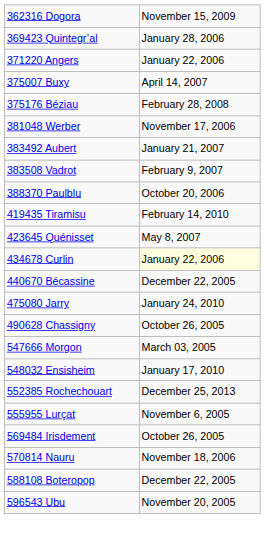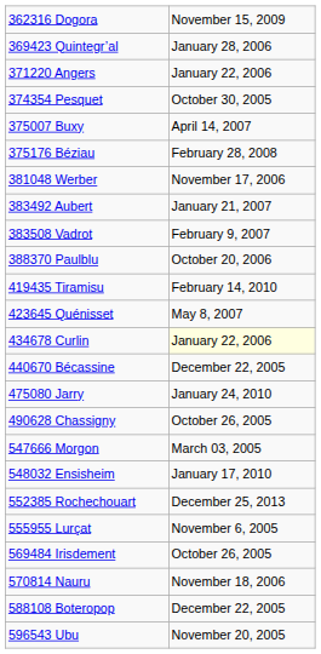 <table class="wikitable" style="font-size: 89%; float: left; width: 24em; margin-right: 1em; line-height: 1.6em !important;">
 <tr>
 <td><a href='#'>362316 Dogora</a></td>
 <td>November 15, 2009</td>
 </tr>
 <tr>
 <td><a href='#'>369423 Quintegr’al</a></td>
 <td>January 28, 2006</td>
 </tr>
 <tr>
 <td><a href='#'>371220 Angers</a></td>
 <td>January 22, 2006</td>
+</tr>
+<tr>
+<td><a href='#'>374354 Pesquet</a></td>
+<td>October 30, 2005</td>
 </tr>
 <tr>
 <td><a href='#'>375007 Buxy</a></td>
 <td>April 14, 2007</td>
 </tr>
 <tr>
 <td><a href='#'>375176 Béziau</a></td>
 <td>February 28, 2008</td>
 </tr>
 <tr>
 <td><a href='#'>381048 Werber</a></td>
 <td>November 17, 2006</td>
 </tr>
 <tr>
 <td><a href='#'>383492 Aubert</a></td>
 <td>January 21, 2007</td>
 </tr>
 <tr>
 <td><a href='#'>383508 Vadrot</a></td>
 <td>February 9, 2007</td>
 </tr>
 <tr>
 <td><a href='#'>388370 Paulblu</a></td>
 <td>October 20, 2006</td>
 </tr>
 <tr>
 <td><a href='#'>419435 Tiramisu</a></td>
 <td>February 14, 2010</td>
 </tr>
 <tr>
 <td><a href='#'>423645 Quénisset</a></td>
 <td>May 8, 2007</td>
 </tr>
 <tr>
 <td><a href='#'>434678 Curlin</a></td>
 <td style="background: lightyellow;">January 22, 2006</td>
 </tr>
 <tr>
 <td><a href='#'>440670 Bécassine</a></td>
 <td>December 22, 2005</td>
 </tr>
 <tr>
 <td><a href='#'>475080 Jarry</a></td>
 <td>January 24, 2010</td>
 </tr>
 <tr>
 <td><a href='#'>490628 Chassigny</a></td>
 <td>October 26, 2005</td>
 </tr>
 <tr>
 <td><a href='#'>547666 Morgon</a></td>
 <td>March 03, 2005</td>
 </tr>
 <tr>
 <td><a href='#'>548032 Ensisheim</a></td>
 <td>January 17, 2010</td>
 </tr>
 <tr>
 <td><a href='#'>552385 Rochechouart</a></td>
 <td>December 25, 2013</td>
 </tr>
 <tr>
 <td><a href='#'>555955 Lurçat</a></td>
 <td>November 6, 2005</td>
 </tr>
 <tr>
 <td><a href='#'>569484 Irisdement</a></td>
 <td>October 26, 2005</td>
 </tr>
 <tr>
 <td><a href='#'>570814 Nauru</a></td>
 <td>November 18, 2006</td>
 </tr>
 <tr>
 <td><a href='#'>588108 Boteropop</a></td>
 <td>December 22, 2005</td>
 </tr>
 <tr>
 <td><a href='#'>596543 Ubu</a></td>
 <td>November 20, 2005</td>
 </tr>
 </table>
